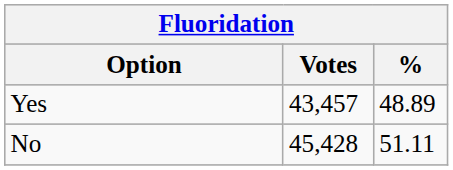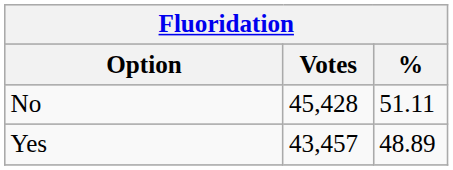 <table class="wikitable">
 <tr>
 <th colspan="3"><a href='#'>Fluoridation</a></th>
 </tr>
 <tr>
 <th style="width: 170px">Option</th>
 <th style="width: 50px">Votes</th>
 <th style="width: 40px">%</th>
 </tr>
 <tr>
+<td>No</td>
+<td>45,428</td>
+<td>51.11</td>
+</tr>
+<tr>
 <td>Yes</td>
 <td>43,457</td>
 <td>48.89</td>
 </tr>
-<tr>
-<td>No</td>
-<td>45,428</td>
-<td>51.11</td>
-</tr>
 </table>
